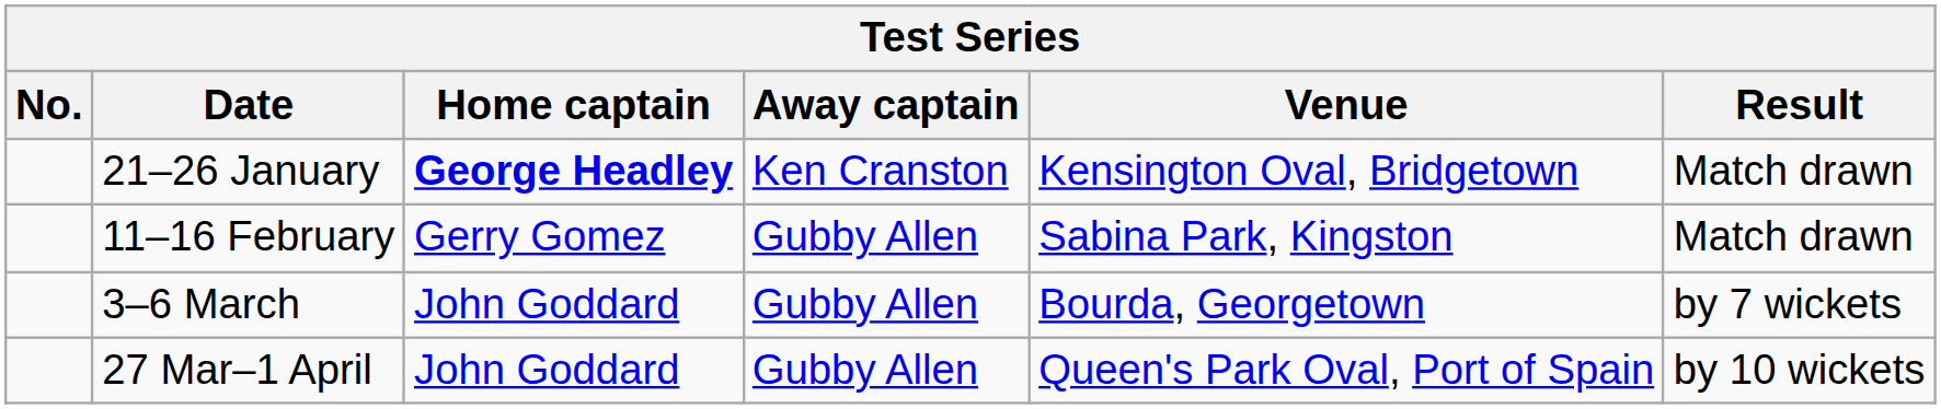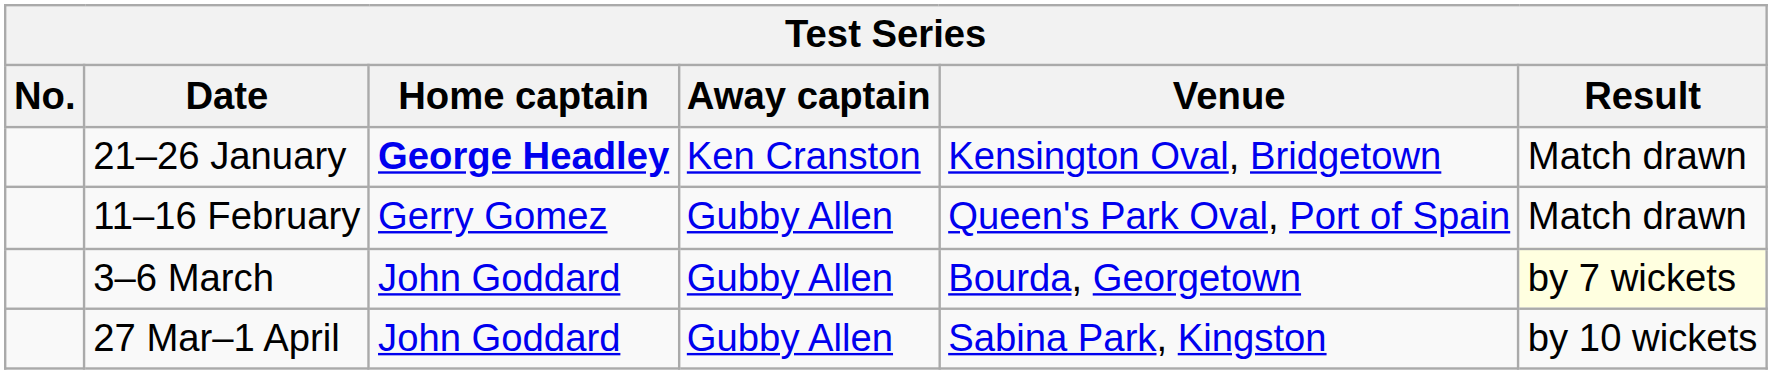 <table class="wikitable">
 <tr>
 <th colspan="9">Test Series</th>
 </tr>
 <tr>
 <th>No.</th>
 <th>Date</th>
 <th>Home captain</th>
 <th>Away captain</th>
 <th>Venue</th>
 <th>Result</th>
 </tr>
 <tr>
 <td></td>
 <td>21–26 January</td>
 <td><strong><a href='#'>George Headley</a></strong></td>
 <td><a href='#'>Ken Cranston</a></td>
 <td><a href='#'>Kensington Oval</a>, <a href='#'>Bridgetown</a></td>
 <td>Match drawn</td>
 </tr>
 <tr>
 <td></td>
 <td>11–16 February</td>
 <td><a href='#'>Gerry Gomez</a></td>
 <td><a href='#'>Gubby Allen</a></td>
-<td><a href='#'>Sabina Park</a>, <a href='#'>Kingston</a></td>
+<td><a href='#'>Queen's Park Oval</a>, <a href='#'>Port of Spain</a></td>
 <td>Match drawn</td>
 </tr>
 <tr>
 <td></td>
 <td>3–6 March</td>
 <td><a href='#'>John Goddard</a></td>
 <td><a href='#'>Gubby Allen</a></td>
 <td><a href='#'>Bourda</a>, <a href='#'>Georgetown</a></td>
-<td> by 7 wickets</td>
+<td style="background: lightyellow;"> by 7 wickets</td>
 </tr>
 <tr>
 <td></td>
 <td>27 Mar–1 April</td>
 <td><a href='#'>John Goddard</a></td>
 <td><a href='#'>Gubby Allen</a></td>
-<td><a href='#'>Queen's Park Oval</a>, <a href='#'>Port of Spain</a></td>
+<td><a href='#'>Sabina Park</a>, <a href='#'>Kingston</a></td>
 <td> by 10 wickets</td>
 </tr>
 </table>
